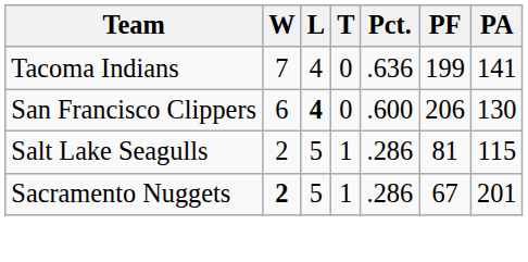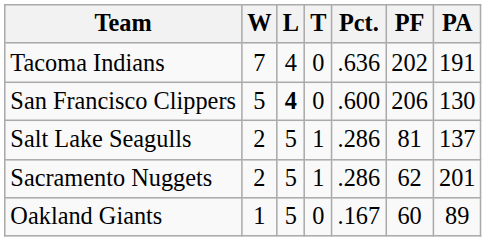 <table class="wikitable">
 <tr>
 <th>Team</th>
 <th>W</th>
 <th>L</th>
 <th>T</th>
 <th>Pct.</th>
 <th>PF</th>
 <th>PA</th>
 </tr>
 <tr align="center">
 <td align="left">Tacoma Indians</td>
 <td>7</td>
 <td>4</td>
 <td>0</td>
 <td>.636</td>
-<td>199</td>
-<td>141</td>
+<td>202</td>
+<td>191</td>
 </tr>
 <tr align="center">
 <td align="left">San Francisco Clippers</td>
-<td>6</td>
+<td>5</td>
 <td><strong>4</strong></td>
 <td>0</td>
 <td>.600</td>
 <td>206</td>
 <td>130</td>
 </tr>
 <tr align="center">
 <td align="left">Salt Lake Seagulls</td>
 <td>2</td>
 <td>5</td>
 <td>1</td>
 <td>.286</td>
 <td>81</td>
-<td>115</td>
+<td>137</td>
 </tr>
 <tr align="center">
 <td align="left">Sacramento Nuggets</td>
-<td><strong>2</strong></td>
+<td>2</td>
 <td>5</td>
 <td>1</td>
 <td>.286</td>
-<td>67</td>
+<td>62</td>
 <td>201</td>
 </tr>
+<tr align="center">
+<td align="left">Oakland Giants</td>
+<td>1</td>
+<td>5</td>
+<td>0</td>
+<td>.167</td>
+<td>60</td>
+<td>89</td>
+</tr>
 </table>
